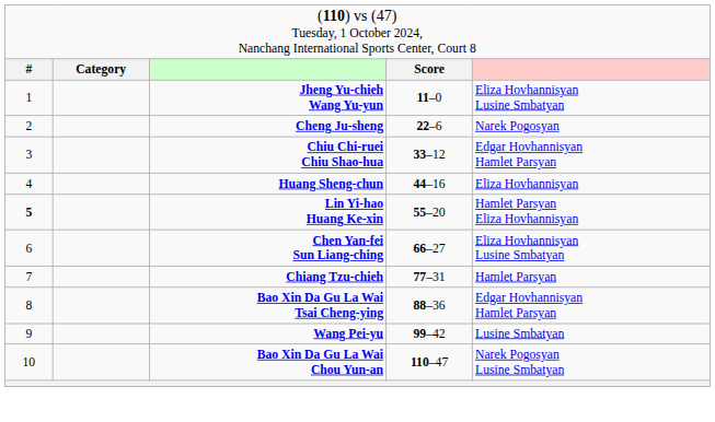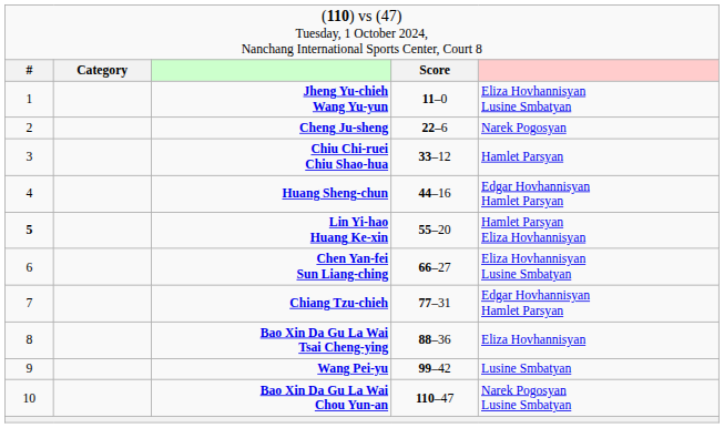 <table class="wikitable mw-collapsible mw-collapsed" style="font-size:90%; text-align:center" width="90%">
 <tr>
 <td colspan="5"><big>(<strong>110</strong>) <strong></strong> vs  (47)</big><br>Tuesday, 1 October 2024, <br>Nanchang International Sports Center, Court 8</td>
 </tr>
 <tr>
 <th width="25">#</th>
 <th width="50">Category</th>
 <th style="background-color:#CCFFCC" width="150"></th>
 <th width="50">Score<br></th>
 <th style="background-color:#FFCCCC" width="150"></th>
 </tr>
 <tr>
 <td>1</td>
 <td></td>
 <td align="right"><strong><a href='#'>Jheng Yu-chieh</a> <br><a href='#'>Wang Yu-yun</a> </strong></td>
 <td><strong>11</strong>–0<br></td>
 <td align="left"> <a href='#'>Eliza Hovhannisyan</a><br> <a href='#'>Lusine Smbatyan</a></td>
 </tr>
 <tr>
 <td>2</td>
 <td></td>
 <td align="right"><strong><a href='#'>Cheng Ju-sheng</a> </strong></td>
 <td><strong>22</strong>–6<br></td>
 <td align="left"> <a href='#'>Narek Pogosyan</a></td>
 </tr>
 <tr>
 <td>3</td>
 <td></td>
 <td align="right"><strong><a href='#'>Chiu Chi-ruei</a> <br><a href='#'>Chiu Shao-hua</a> </strong></td>
 <td><strong>33</strong>–12<br></td>
-<td align="left"> <a href='#'>Edgar Hovhannisyan</a><br> <a href='#'>Hamlet Parsyan</a></td>
+<td align="left"> <a href='#'>Hamlet Parsyan</a></td>
 </tr>
 <tr>
 <td>4</td>
 <td></td>
 <td align="right"><strong><a href='#'>Huang Sheng-chun</a> </strong></td>
 <td><strong>44</strong>–16<br></td>
-<td align="left"> <a href='#'>Eliza Hovhannisyan</a></td>
+<td align="left"> <a href='#'>Edgar Hovhannisyan</a><br> <a href='#'>Hamlet Parsyan</a></td>
 </tr>
 <tr>
 <td><strong>5</strong></td>
 <td></td>
 <td align="right"><strong><a href='#'>Lin Yi-hao</a> <br><a href='#'>Huang Ke-xin</a> </strong></td>
 <td><strong>55</strong>–20<br></td>
 <td align="left"> <a href='#'>Hamlet Parsyan</a><br> <a href='#'>Eliza Hovhannisyan</a></td>
 </tr>
 <tr>
 <td>6</td>
 <td></td>
 <td align="right"><strong><a href='#'>Chen Yan-fei</a> <br><a href='#'>Sun Liang-ching</a> </strong></td>
 <td><strong>66</strong>–27<br></td>
 <td align="left"> <a href='#'>Eliza Hovhannisyan</a><br> <a href='#'>Lusine Smbatyan</a></td>
 </tr>
 <tr>
 <td>7</td>
 <td></td>
 <td align="right"><strong><a href='#'>Chiang Tzu-chieh</a> </strong></td>
 <td><strong>77</strong>–31<br></td>
-<td align="left"> <a href='#'>Hamlet Parsyan</a></td>
+<td align="left"> <a href='#'>Edgar Hovhannisyan</a><br> <a href='#'>Hamlet Parsyan</a></td>
 </tr>
 <tr>
 <td>8</td>
 <td></td>
 <td align="right"><strong><a href='#'>Bao Xin Da Gu La Wai</a> <br><a href='#'>Tsai Cheng-ying</a> </strong></td>
 <td><strong>88</strong>–36<br></td>
-<td align="left"> <a href='#'>Edgar Hovhannisyan</a><br> <a href='#'>Hamlet Parsyan</a></td>
+<td align="left"> <a href='#'>Eliza Hovhannisyan</a></td>
 </tr>
 <tr>
 <td>9</td>
 <td></td>
 <td align="right"><strong><a href='#'>Wang Pei-yu</a> </strong></td>
 <td><strong>99</strong>–42<br></td>
 <td align="left"> <a href='#'>Lusine Smbatyan</a></td>
 </tr>
 <tr>
 <td>10</td>
 <td></td>
 <td align="right"><strong><a href='#'>Bao Xin Da Gu La Wai</a> <br><a href='#'>Chou Yun-an</a> </strong></td>
 <td><strong>110</strong>–47<br></td>
 <td align="left"> <a href='#'>Narek Pogosyan</a><br> <a href='#'>Lusine Smbatyan</a></td>
 </tr>
 <tr>
 <th colspan="5"></th>
 </tr>
 </table>
